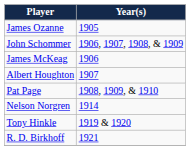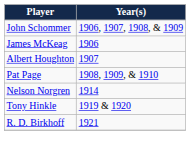 <table class="wikitable sortable">
 <tr>
 <th style="background:#13294B; color: white; text-align:center">Player</th>
 <th style="background:#13294B; color: white; text-align:center">Year(s)</th>
-</tr>
-<tr>
-<td><a href='#'>James Ozanne</a></td>
-<td><a href='#'>1905</a></td>
 </tr>
 <tr>
 <td><a href='#'>John Schommer</a></td>
 <td><a href='#'>1906</a>, <a href='#'>1907</a>, <a href='#'>1908</a>, & <a href='#'>1909</a></td>
 </tr>
 <tr>
 <td><a href='#'>James McKeag</a></td>
 <td><a href='#'>1906</a></td>
 </tr>
 <tr>
 <td><a href='#'>Albert Houghton</a></td>
 <td><a href='#'>1907</a></td>
 </tr>
 <tr>
 <td><a href='#'>Pat Page</a></td>
 <td><a href='#'>1908</a>, <a href='#'>1909</a>, & <a href='#'>1910</a></td>
 </tr>
 <tr>
 <td><a href='#'>Nelson Norgren</a></td>
 <td><a href='#'>1914</a></td>
 </tr>
 <tr>
 <td><a href='#'>Tony Hinkle</a></td>
 <td><a href='#'>1919</a> & <a href='#'>1920</a></td>
 </tr>
 <tr>
 <td><a href='#'>R. D. Birkhoff</a></td>
 <td><a href='#'>1921</a></td>
 </tr>
 <tr>
 </tr>
 </table>
